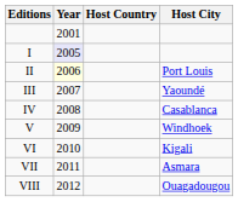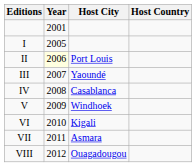 <table class="wikitable">
 <tr>
 <th>Editions</th>
 <th>Year</th>
+<th>Host City</th>
 <th>Host Country</th>
-<th>Host City</th>
 </tr>
 <tr>
 <td align="center"></td>
 <td>2001</td>
 <td></td>
 <td></td>
 </tr>
 <tr>
 <td align="center">I</td>
-<td style="background: lavender;">2005</td>
+<td>2005</td>
 <td></td>
 <td></td>
 </tr>
 <tr>
 <td align="center">II</td>
 <td style="background: lightyellow;">2006</td>
+<td><a href='#'>Port Louis</a></td>
 <td></td>
-<td><a href='#'>Port Louis</a></td>
 </tr>
 <tr>
 <td align="center">III</td>
 <td>2007</td>
+<td><a href='#'>Yaoundé</a></td>
 <td></td>
-<td><a href='#'>Yaoundé</a></td>
 </tr>
 <tr>
 <td align="center">IV</td>
 <td>2008</td>
+<td><a href='#'>Casablanca</a></td>
 <td></td>
-<td><a href='#'>Casablanca</a></td>
 </tr>
 <tr>
 <td align="center">V</td>
 <td>2009</td>
+<td><a href='#'>Windhoek</a></td>
 <td></td>
-<td><a href='#'>Windhoek</a></td>
 </tr>
 <tr>
 <td align="center">VI</td>
 <td>2010</td>
+<td><a href='#'>Kigali</a></td>
 <td></td>
-<td><a href='#'>Kigali</a></td>
 </tr>
 <tr>
 <td align="center">VII</td>
 <td>2011</td>
+<td><a href='#'>Asmara</a></td>
 <td></td>
-<td><a href='#'>Asmara</a></td>
 </tr>
 <tr>
 <td align="center">VIII</td>
 <td>2012</td>
+<td><a href='#'>Ouagadougou</a></td>
 <td></td>
-<td><a href='#'>Ouagadougou</a></td>
 </tr>
 </table>
